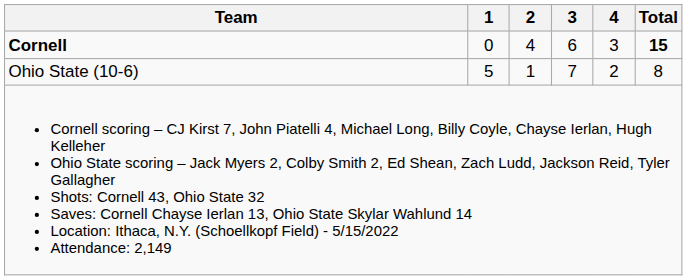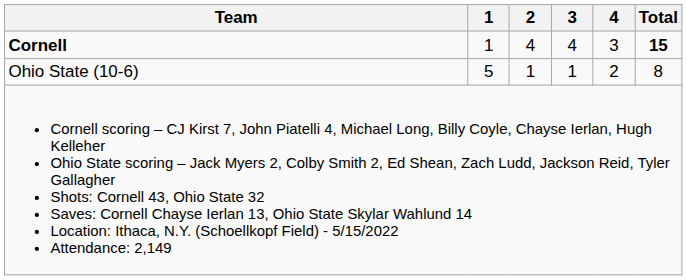 <table class="wikitable" style="text-align:center; max-width:40em">
 <tr>
 <th>Team</th>
 <th style="width:2em">1</th>
 <th style="width:2em">2</th>
 <th style="width:2em">3</th>
 <th style="width:2em">4</th>
 <th style="width:2em">Total</th>
 </tr>
 <tr>
 <td style="text-align:left"><strong>Cornell</strong></td>
-<td>0</td>
+<td>1</td>
 <td>4</td>
-<td>6</td>
+<td>4</td>
 <td>3</td>
 <td><strong>15</strong></td>
 </tr>
 <tr>
 <td style="text-align:left">Ohio State (10-6)</td>
 <td>5</td>
 <td>1</td>
-<td>7</td>
+<td>1</td>
 <td>2</td>
 <td>8</td>
 </tr>
 <tr>
 <td colspan=6 style="text-align:left; font-size:88%;"><br><ul><li>Cornell scoring – CJ Kirst 7, John Piatelli 4, Michael Long, Billy Coyle, Chayse Ierlan, Hugh Kelleher</li><li>Ohio State scoring – Jack Myers 2, Colby Smith 2, Ed Shean, Zach Ludd, Jackson Reid, Tyler Gallagher</li><li>Shots: Cornell 43, Ohio State 32</li><li>Saves: Cornell Chayse Ierlan 13, Ohio State Skylar Wahlund 14</li><li>Location: Ithaca, N.Y. (Schoellkopf Field) - 5/15/2022</li><li>Attendance: 2,149</li></ul></td>
 </tr>
 </table>
